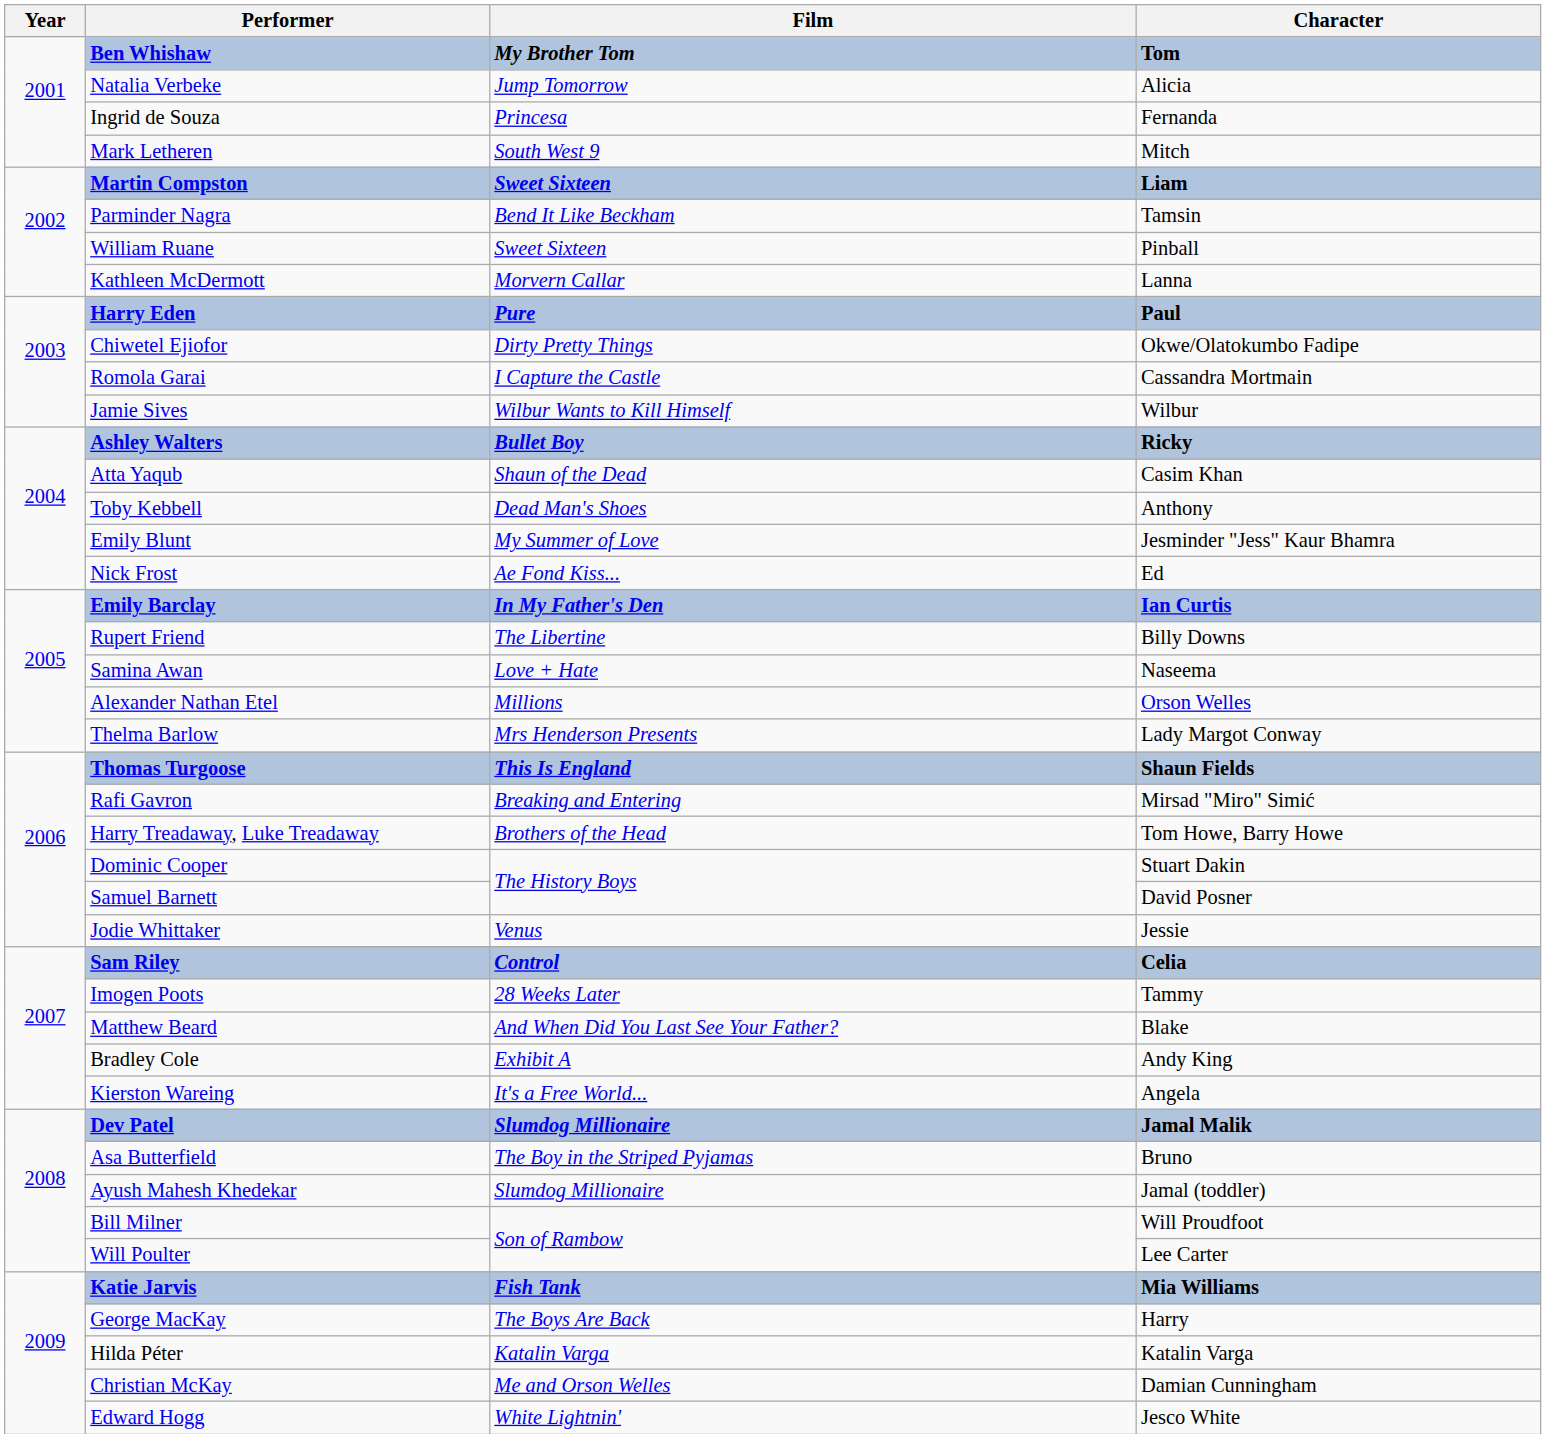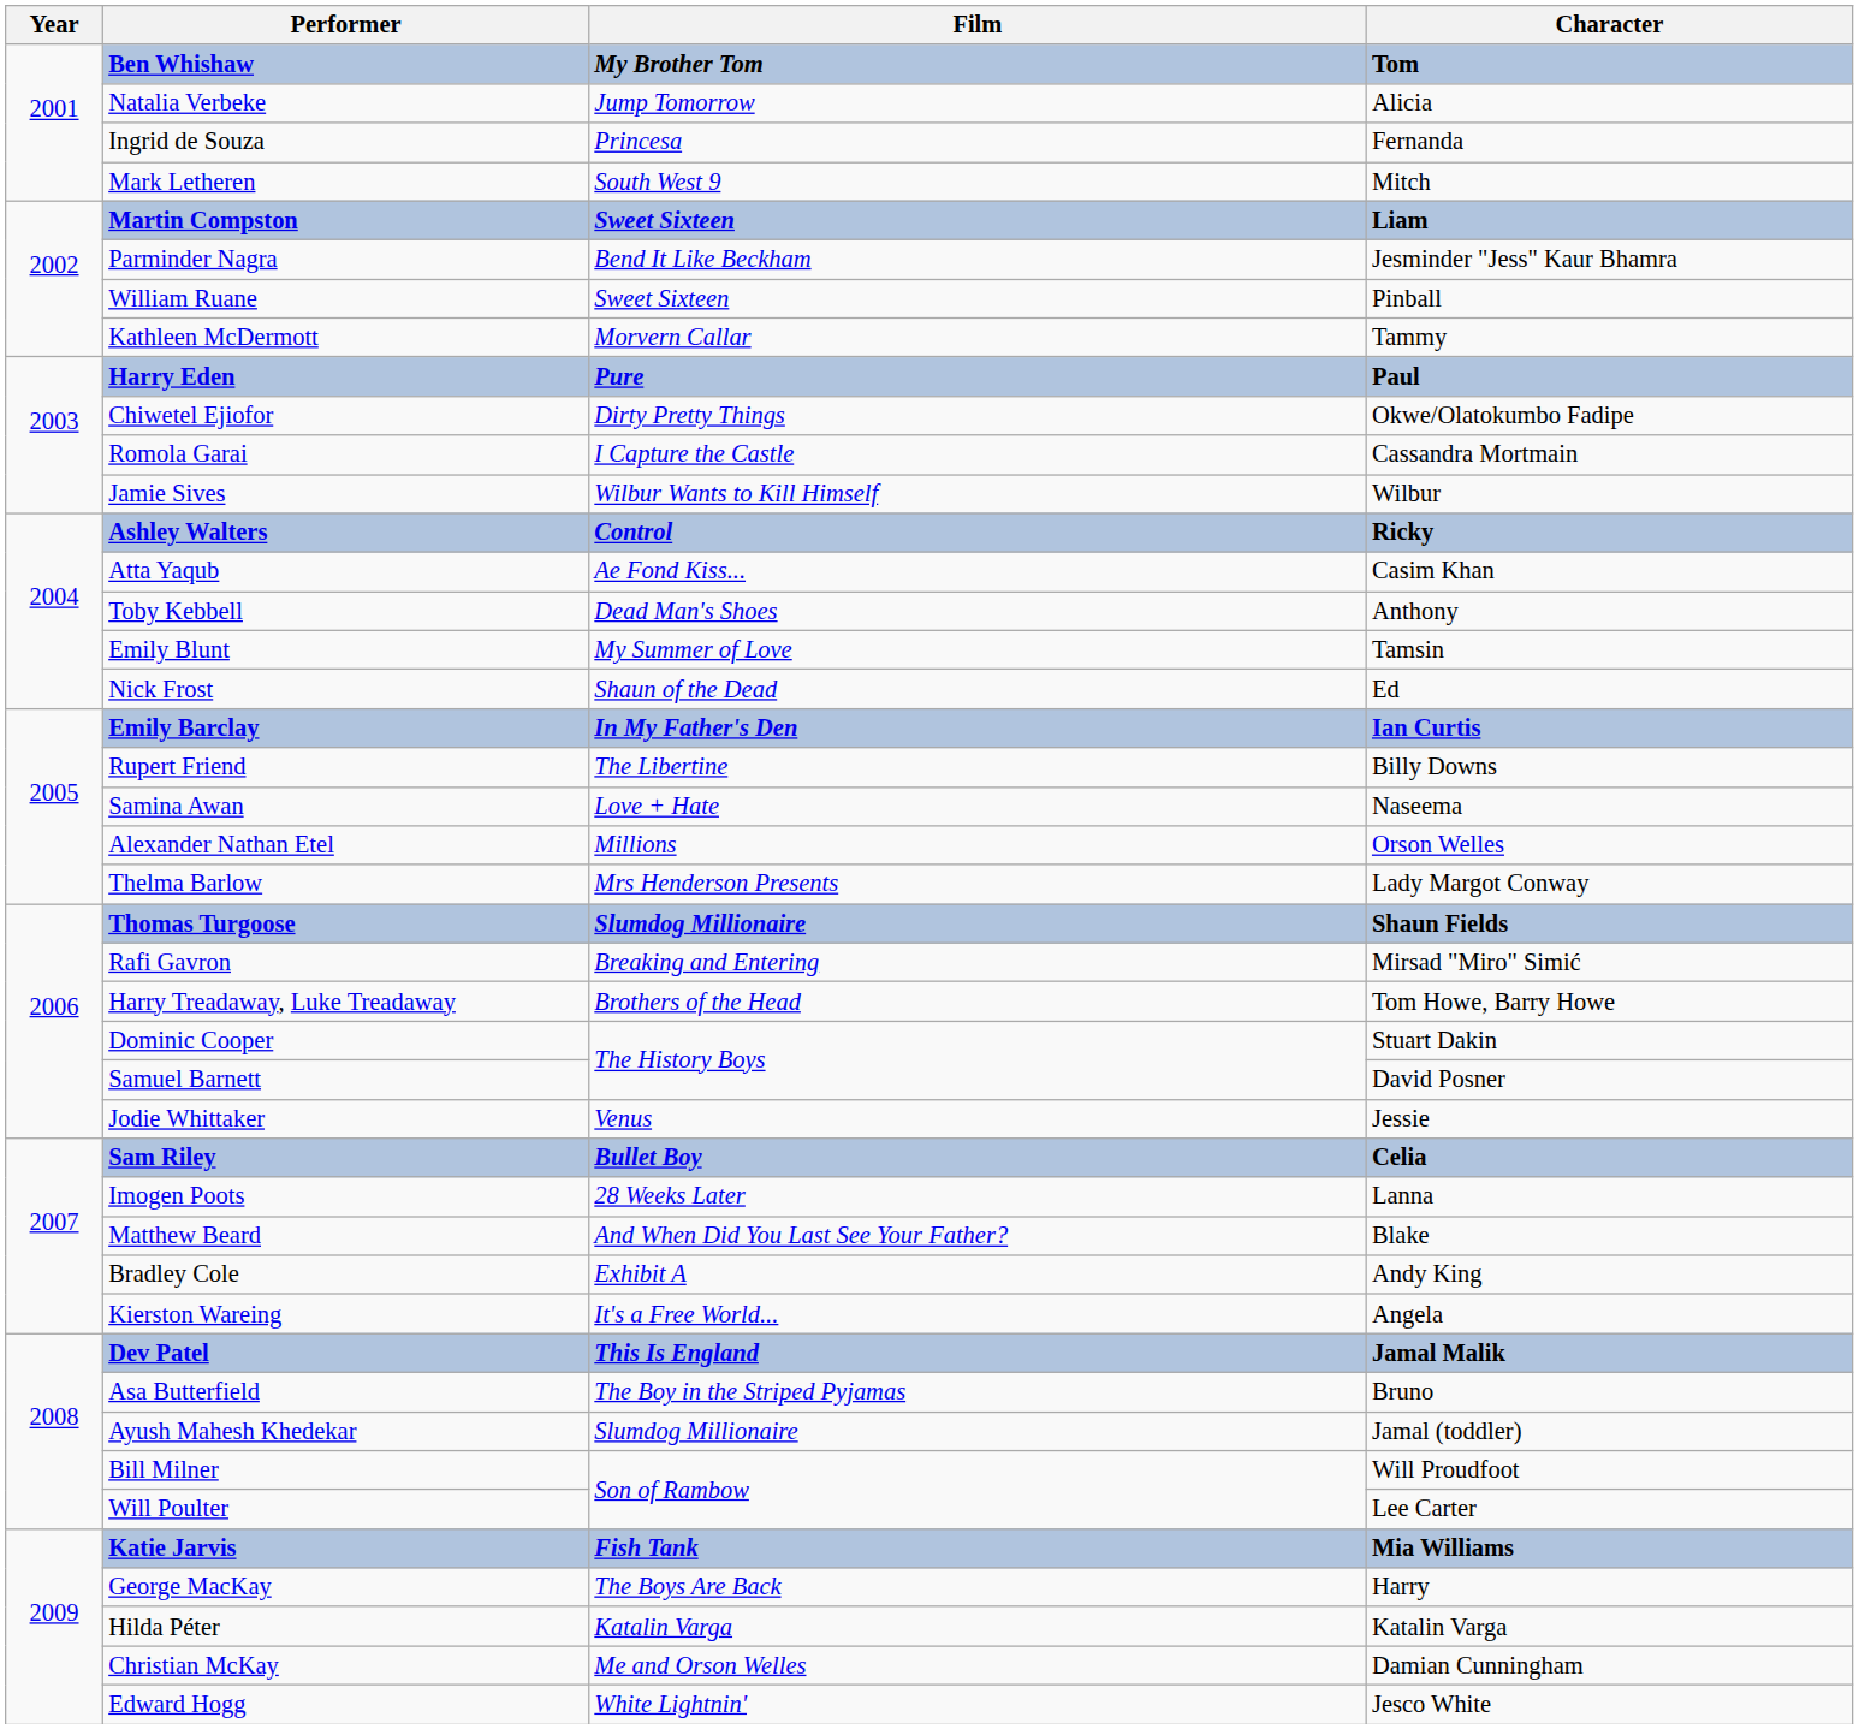 <table class="wikitable" width="95%" cellpadding="5">
 <tr>
 <th width="5%">Year</th>
 <th width="25%">Performer</th>
 <th width="40%">Film</th>
 <th width="25%">Character</th>
 </tr>
 <tr>
 <td rowspan="4" style="text-align:center;"><a href='#'>2001</a><br><br></td>
 <td style="background:#B0C4DE"><strong><a href='#'>Ben Whishaw</a></strong></td>
 <td style="background:#B0C4DE"><strong><em>My Brother Tom</em></strong></td>
 <td style="background:#B0C4DE"><strong>Tom</strong></td>
 </tr>
 <tr>
 <td><a href='#'>Natalia Verbeke</a></td>
 <td><em><a href='#'>Jump Tomorrow</a></em></td>
 <td>Alicia</td>
 </tr>
 <tr>
 <td>Ingrid de Souza</td>
 <td><em><a href='#'>Princesa</a></em></td>
 <td>Fernanda</td>
 </tr>
 <tr>
 <td><a href='#'>Mark Letheren</a></td>
 <td><em><a href='#'>South West 9</a></em></td>
 <td>Mitch</td>
 </tr>
 <tr>
 <td rowspan="4" style="text-align:center;"><a href='#'>2002</a><br><br></td>
 <td style="background:#B0C4DE"><strong><a href='#'>Martin Compston</a></strong></td>
 <td style="background:#B0C4DE"><strong><em><a href='#'>Sweet Sixteen</a></em></strong></td>
 <td style="background:#B0C4DE"><strong>Liam</strong></td>
 </tr>
 <tr>
 <td><a href='#'>Parminder Nagra</a></td>
 <td><em><a href='#'>Bend It Like Beckham</a></em></td>
-<td>Tamsin</td>
+<td>Jesminder "Jess" Kaur Bhamra</td>
 </tr>
 <tr>
 <td><a href='#'>William Ruane</a></td>
 <td><em><a href='#'>Sweet Sixteen</a></em></td>
 <td>Pinball</td>
 </tr>
 <tr>
 <td><a href='#'>Kathleen McDermott</a></td>
 <td><em><a href='#'>Morvern Callar</a></em></td>
-<td>Lanna</td>
+<td>Tammy</td>
 </tr>
 <tr>
 <td rowspan="4" style="text-align:center;"><a href='#'>2003</a><br><br></td>
 <td style="background:#B0C4DE"><strong><a href='#'>Harry Eden</a></strong></td>
 <td style="background:#B0C4DE"><strong><em><a href='#'>Pure</a></em></strong></td>
 <td style="background:#B0C4DE"><strong>Paul</strong></td>
 </tr>
 <tr>
 <td><a href='#'>Chiwetel Ejiofor</a></td>
 <td><em><a href='#'>Dirty Pretty Things</a></em></td>
 <td>Okwe/Olatokumbo Fadipe</td>
 </tr>
 <tr>
 <td><a href='#'>Romola Garai</a></td>
 <td><em><a href='#'>I Capture the Castle</a></em></td>
 <td>Cassandra Mortmain</td>
 </tr>
 <tr>
 <td><a href='#'>Jamie Sives</a></td>
 <td><em><a href='#'>Wilbur Wants to Kill Himself</a></em></td>
 <td>Wilbur</td>
 </tr>
 <tr>
 <td rowspan="5" style="text-align:center;"><a href='#'>2004</a><br><br></td>
 <td style="background:#B0C4DE"><strong><a href='#'>Ashley Walters</a></strong></td>
-<td style="background:#B0C4DE"><strong><em><a href='#'>Bullet Boy</a></em></strong></td>
+<td style="background:#B0C4DE"><strong><em><a href='#'>Control</a></em></strong></td>
 <td style="background:#B0C4DE"><strong>Ricky</strong></td>
 </tr>
 <tr>
 <td><a href='#'>Atta Yaqub</a></td>
-<td><em><a href='#'>Shaun of the Dead</a></em></td>
+<td><em><a href='#'>Ae Fond Kiss...</a></em></td>
 <td>Casim Khan</td>
 </tr>
 <tr>
 <td><a href='#'>Toby Kebbell</a></td>
 <td><em><a href='#'>Dead Man's Shoes</a></em></td>
 <td>Anthony</td>
 </tr>
 <tr>
 <td><a href='#'>Emily Blunt</a></td>
 <td><em><a href='#'>My Summer of Love</a></em></td>
-<td>Jesminder "Jess" Kaur Bhamra</td>
+<td>Tamsin</td>
 </tr>
 <tr>
 <td><a href='#'>Nick Frost</a></td>
-<td><em><a href='#'>Ae Fond Kiss...</a></em></td>
+<td><em><a href='#'>Shaun of the Dead</a></em></td>
 <td>Ed</td>
 </tr>
 <tr>
 <td rowspan="5" style="text-align:center;"><a href='#'>2005</a><br><br></td>
 <td style="background:#B0C4DE"><strong><a href='#'>Emily Barclay</a></strong></td>
 <td style="background:#B0C4DE"><strong><em><a href='#'>In My Father's Den</a></em></strong></td>
 <td style="background:#B0C4DE"><strong><a href='#'>Ian Curtis</a></strong></td>
 </tr>
 <tr>
 <td><a href='#'>Rupert Friend</a></td>
 <td><em><a href='#'>The Libertine</a></em></td>
 <td>Billy Downs</td>
 </tr>
 <tr>
 <td><a href='#'>Samina Awan</a></td>
 <td><em><a href='#'>Love + Hate</a></em></td>
 <td>Naseema</td>
 </tr>
 <tr>
 <td><a href='#'>Alexander Nathan Etel</a></td>
 <td><em><a href='#'>Millions</a></em></td>
 <td><a href='#'>Orson Welles</a></td>
 </tr>
 <tr>
 <td><a href='#'>Thelma Barlow</a></td>
 <td><em><a href='#'>Mrs Henderson Presents</a></em></td>
 <td>Lady Margot Conway</td>
 </tr>
 <tr>
 <td rowspan="6" style="text-align:center;"><a href='#'>2006</a><br><br></td>
 <td style="background:#B0C4DE"><strong><a href='#'>Thomas Turgoose</a></strong></td>
-<td style="background:#B0C4DE"><strong><em><a href='#'>This Is England</a></em></strong></td>
+<td style="background:#B0C4DE"><strong><em><a href='#'>Slumdog Millionaire</a></em></strong></td>
 <td style="background:#B0C4DE"><strong>Shaun Fields</strong></td>
 </tr>
 <tr>
 <td><a href='#'>Rafi Gavron</a></td>
 <td><em><a href='#'>Breaking and Entering</a></em></td>
 <td>Mirsad "Miro" Simić</td>
 </tr>
 <tr>
 <td><a href='#'>Harry Treadaway</a>, <a href='#'>Luke Treadaway</a></td>
 <td><em><a href='#'>Brothers of the Head</a></em></td>
 <td>Tom Howe, Barry Howe</td>
 </tr>
 <tr>
 <td><a href='#'>Dominic Cooper</a></td>
 <td rowspan="2"><em><a href='#'>The History Boys</a></em></td>
 <td>Stuart Dakin</td>
 </tr>
 <tr>
 <td><a href='#'>Samuel Barnett</a></td>
 <td>David Posner</td>
 </tr>
 <tr>
 <td><a href='#'>Jodie Whittaker</a></td>
 <td><em><a href='#'>Venus</a></em></td>
 <td>Jessie</td>
 </tr>
 <tr>
 <td rowspan="5" style="text-align:center;"><a href='#'>2007</a><br><br></td>
 <td style="background:#B0C4DE"><strong><a href='#'>Sam Riley</a></strong></td>
-<td style="background:#B0C4DE"><strong><em><a href='#'>Control</a></em></strong></td>
+<td style="background:#B0C4DE"><strong><em><a href='#'>Bullet Boy</a></em></strong></td>
 <td style="background:#B0C4DE"><strong>Celia</strong></td>
 </tr>
 <tr>
 <td><a href='#'>Imogen Poots</a></td>
 <td><em><a href='#'>28 Weeks Later</a></em></td>
-<td>Tammy</td>
+<td>Lanna</td>
 </tr>
 <tr>
 <td><a href='#'>Matthew Beard</a></td>
 <td><em><a href='#'>And When Did You Last See Your Father?</a></em></td>
 <td>Blake</td>
 </tr>
 <tr>
 <td>Bradley Cole</td>
 <td><em><a href='#'>Exhibit A</a></em></td>
 <td>Andy King</td>
 </tr>
 <tr>
 <td><a href='#'>Kierston Wareing</a></td>
 <td><em><a href='#'>It's a Free World...</a></em></td>
 <td>Angela</td>
 </tr>
 <tr>
 <td rowspan="5" style="text-align:center;"><a href='#'>2008</a><br><br></td>
 <td style="background:#B0C4DE"><strong><a href='#'>Dev Patel</a></strong></td>
-<td style="background:#B0C4DE"><strong><em><a href='#'>Slumdog Millionaire</a></em></strong></td>
+<td style="background:#B0C4DE"><strong><em><a href='#'>This Is England</a></em></strong></td>
 <td style="background:#B0C4DE"><strong>Jamal Malik</strong></td>
 </tr>
 <tr>
 <td><a href='#'>Asa Butterfield</a></td>
 <td><em><a href='#'>The Boy in the Striped Pyjamas</a></em></td>
 <td>Bruno</td>
 </tr>
 <tr>
 <td><a href='#'>Ayush Mahesh Khedekar</a></td>
 <td><em><a href='#'>Slumdog Millionaire</a></em></td>
 <td>Jamal (toddler)</td>
 </tr>
 <tr>
 <td><a href='#'>Bill Milner</a></td>
 <td rowspan="2"><em><a href='#'>Son of Rambow</a></em></td>
 <td>Will Proudfoot</td>
 </tr>
 <tr>
 <td><a href='#'>Will Poulter</a></td>
 <td>Lee Carter</td>
 </tr>
 <tr>
 <td rowspan="5" style="text-align:center;"><a href='#'>2009</a><br><br></td>
 <td style="background:#B0C4DE"><strong><a href='#'>Katie Jarvis</a></strong></td>
 <td style="background:#B0C4DE"><strong><em><a href='#'>Fish Tank</a></em></strong></td>
 <td style="background:#B0C4DE"><strong>Mia Williams</strong></td>
 </tr>
 <tr>
 <td><a href='#'>George MacKay</a></td>
 <td><em><a href='#'>The Boys Are Back</a></em></td>
 <td>Harry</td>
 </tr>
 <tr>
 <td>Hilda Péter</td>
 <td><em><a href='#'>Katalin Varga</a></em></td>
 <td>Katalin Varga</td>
 </tr>
 <tr>
 <td><a href='#'>Christian McKay</a></td>
 <td><em><a href='#'>Me and Orson Welles</a></em></td>
 <td>Damian Cunningham</td>
 </tr>
 <tr>
 <td><a href='#'>Edward Hogg</a></td>
 <td><em><a href='#'>White Lightnin'</a></em></td>
 <td>Jesco White</td>
 </tr>
 </table>
